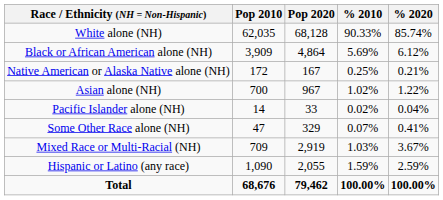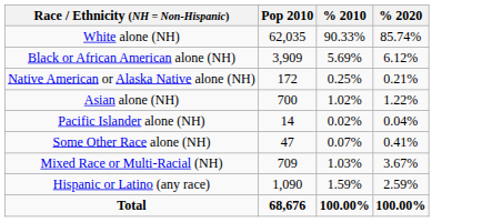 <table class="wikitable" style="text-align:center;">
 <tr>
 <th>Race / Ethnicity <small>(<em>NH = Non-Hispanic</em>)</small></th>
 <th>Pop 2010</th>
-<th>Pop 2020</th>
 <th>% 2010</th>
 <th>% 2020</th>
 </tr>
 <tr>
 <td><a href='#'>White</a> alone (NH)</td>
 <td>62,035</td>
-<td>68,128</td>
 <td>90.33%</td>
 <td>85.74%</td>
 </tr>
 <tr>
 <td><a href='#'>Black or African American</a> alone (NH)</td>
 <td>3,909</td>
-<td>4,864</td>
 <td>5.69%</td>
 <td>6.12%</td>
 </tr>
 <tr>
 <td><a href='#'>Native American</a> or <a href='#'>Alaska Native</a> alone (NH)</td>
 <td>172</td>
-<td>167</td>
 <td>0.25%</td>
 <td>0.21%</td>
 </tr>
 <tr>
 <td><a href='#'>Asian</a> alone (NH)</td>
 <td>700</td>
-<td>967</td>
 <td>1.02%</td>
 <td>1.22%</td>
 </tr>
 <tr>
 <td><a href='#'>Pacific Islander</a> alone (NH)</td>
 <td>14</td>
-<td>33</td>
 <td>0.02%</td>
 <td>0.04%</td>
 </tr>
 <tr>
 <td><a href='#'>Some Other Race</a> alone (NH)</td>
 <td>47</td>
-<td>329</td>
 <td>0.07%</td>
 <td>0.41%</td>
 </tr>
 <tr>
 <td><a href='#'>Mixed Race or Multi-Racial</a> (NH)</td>
 <td>709</td>
-<td>2,919</td>
 <td>1.03%</td>
 <td>3.67%</td>
 </tr>
 <tr>
 <td><a href='#'>Hispanic or Latino</a> (any race)</td>
 <td>1,090</td>
-<td>2,055</td>
 <td>1.59%</td>
 <td>2.59%</td>
 </tr>
 <tr>
 <td><strong>Total</strong></td>
 <td><strong>68,676</strong></td>
-<td><strong>79,462</strong></td>
 <td><strong>100.00%</strong></td>
 <td><strong>100.00%</strong></td>
 </tr>
 </table>
